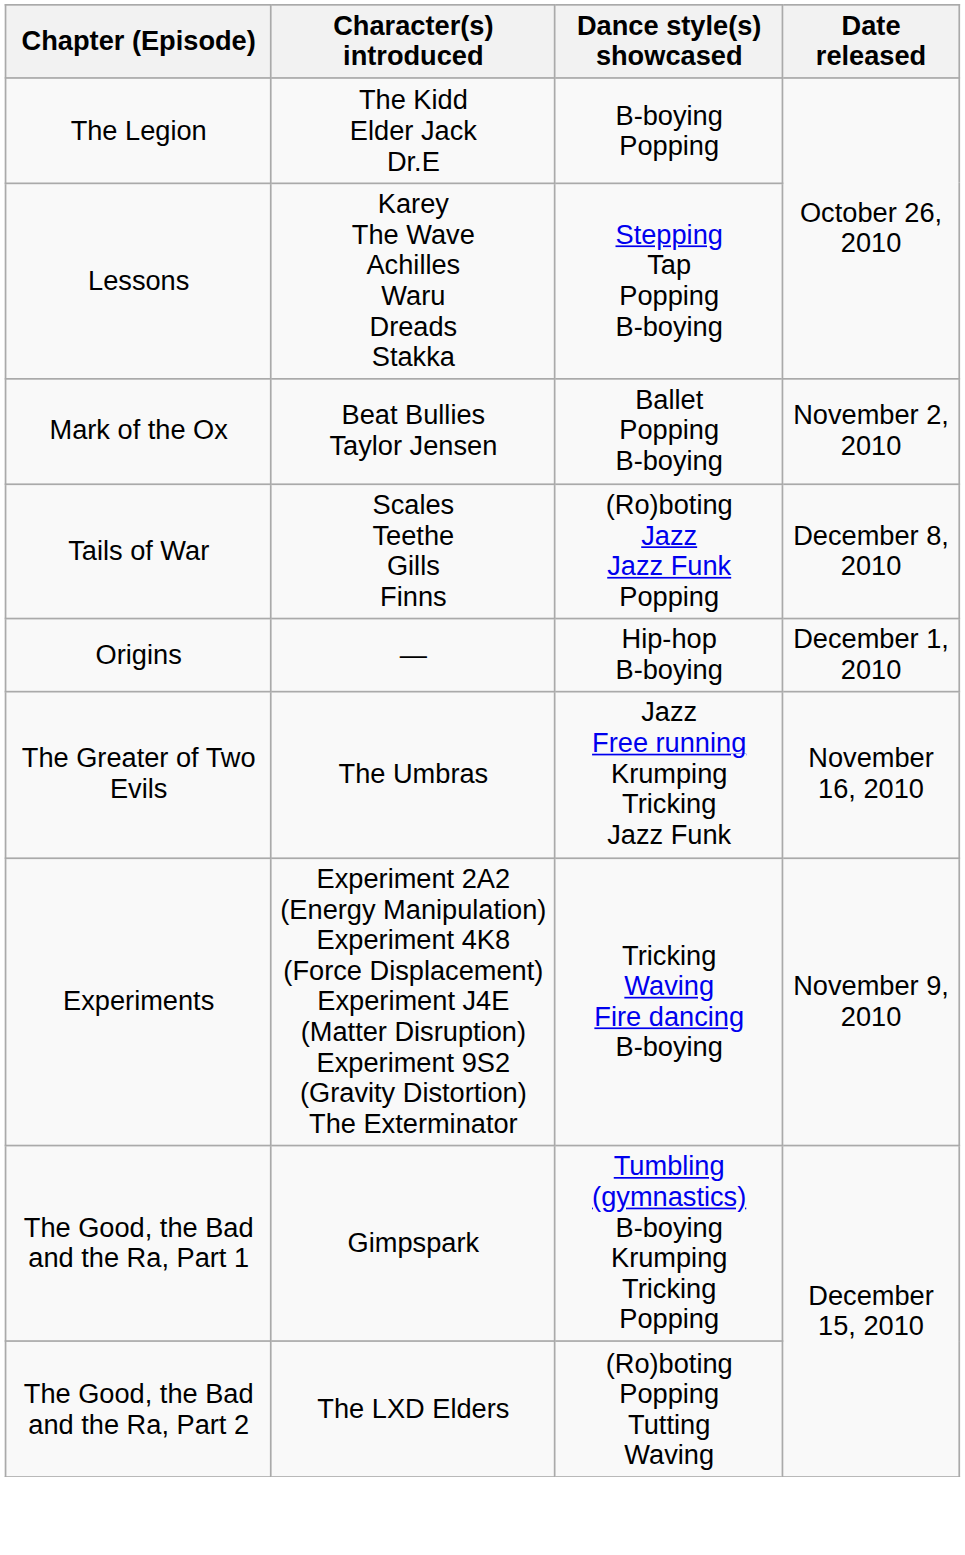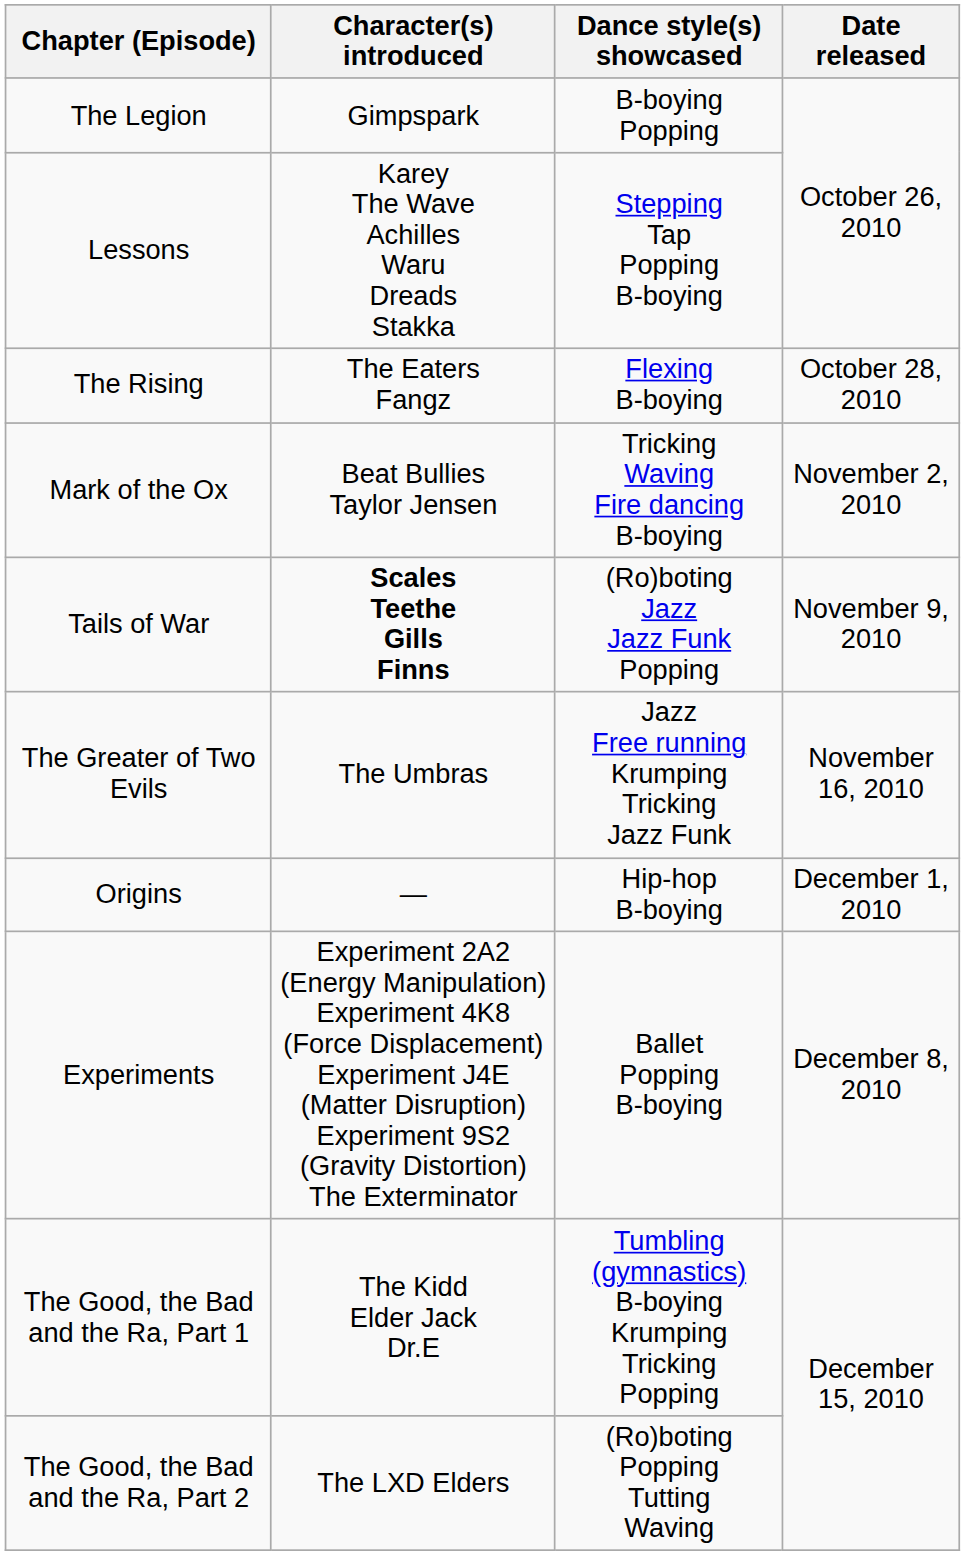 <table class="wikitable collapsible"  style="margin:1em auto; white-space:wrap; text-align:center; width:90%;">
 <tr>
 <th>Chapter (Episode)</th>
 <th>Character(s) introduced</th>
 <th>Dance style(s) showcased</th>
 <th>Date released</th>
 </tr>
 <tr>
 <td>The Legion</td>
-<td>The Kidd<br>Elder Jack<br>Dr.E</td>
+<td>Gimpspark</td>
 <td>B-boying<br>Popping</td>
 <td rowspan="2">October 26, 2010</td>
 </tr>
 <tr>
 <td>Lessons</td>
 <td>Karey<br>The Wave<br>Achilles<br>Waru<br>Dreads<br>Stakka</td>
 <td><a href='#'>Stepping</a><br>Tap<br>Popping<br>B-boying</td>
 </tr>
 <tr>
+<td>The Rising</td>
+<td>The Eaters<br>Fangz</td>
+<td><a href='#'>Flexing</a><br>B-boying</td>
+<td>October 28, 2010</td>
+</tr>
+<tr>
 <td>Mark of the Ox</td>
 <td>Beat Bullies<br>Taylor Jensen</td>
-<td>Ballet<br>Popping<br>B-boying</td>
+<td>Tricking<br><a href='#'>Waving</a><br><a href='#'>Fire dancing</a><br>B-boying</td>
 <td>November 2, 2010</td>
 </tr>
 <tr>
 <td>Tails of War</td>
-<td>Scales<br>Teethe<br>Gills<br>Finns</td>
+<td><strong>Scales<br>Teethe<br>Gills<br>Finns</strong></td>
 <td>(Ro)boting<br><a href='#'>Jazz</a><br><a href='#'>Jazz Funk</a><br>Popping</td>
-<td>December 8, 2010</td>
+<td>November 9, 2010</td>
+</tr>
+<tr>
+<td>The Greater of Two Evils</td>
+<td>The Umbras</td>
+<td>Jazz<br><a href='#'>Free running</a><br>Krumping<br>Tricking<br>Jazz Funk</td>
+<td>November 16, 2010</td>
 </tr>
 <tr>
 <td>Origins</td>
 <td>—</td>
 <td>Hip-hop<br>B-boying</td>
 <td>December 1, 2010</td>
 </tr>
 <tr>
-<td>The Greater of Two Evils</td>
-<td>The Umbras</td>
-<td>Jazz<br><a href='#'>Free running</a><br>Krumping<br>Tricking<br>Jazz Funk</td>
-<td>November 16, 2010</td>
-</tr>
-<tr>
 <td>Experiments</td>
 <td>Experiment 2A2 (Energy Manipulation)<br>Experiment 4K8 (Force Displacement)<br>Experiment J4E (Matter Disruption)<br>Experiment 9S2 (Gravity Distortion)<br>The Exterminator</td>
-<td>Tricking<br><a href='#'>Waving</a><br><a href='#'>Fire dancing</a><br>B-boying</td>
-<td>November 9, 2010</td>
+<td>Ballet<br>Popping<br>B-boying</td>
+<td>December 8, 2010</td>
 </tr>
 <tr>
 <td>The Good, the Bad and the Ra, Part 1</td>
-<td>Gimpspark</td>
+<td>The Kidd<br>Elder Jack<br>Dr.E</td>
 <td><a href='#'>Tumbling (gymnastics)</a><br>B-boying<br>Krumping<br>Tricking<br>Popping</td>
 <td rowspan="2">December 15, 2010</td>
 </tr>
 <tr>
 <td>The Good, the Bad and the Ra, Part 2</td>
 <td>The LXD Elders</td>
 <td>(Ro)boting<br>Popping<br>Tutting<br>Waving</td>
 </tr>
 </table>
